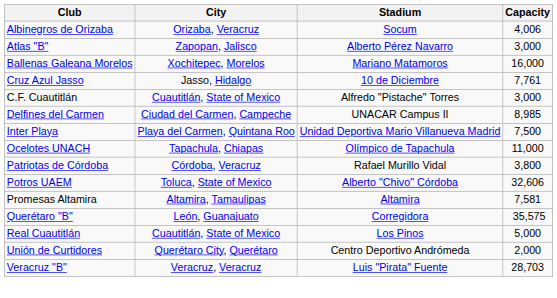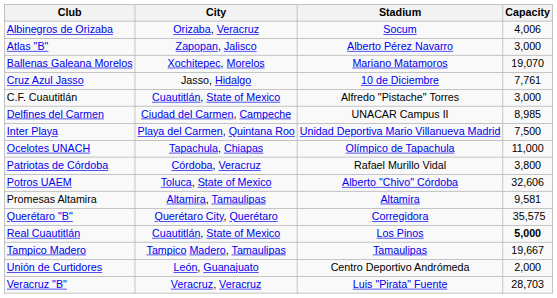 <table class="wikitable sortable" style="text-align: center;">
 <tr>
 <th>Club</th>
 <th>City</th>
 <th>Stadium</th>
 <th>Capacity</th>
 </tr>
 <tr>
 <td align="left"><a href='#'>Albinegros de Orizaba</a></td>
 <td><a href='#'>Orizaba</a>, <a href='#'>Veracruz</a></td>
 <td><a href='#'>Socum</a></td>
 <td>4,006</td>
 </tr>
 <tr>
 <td align="left"><a href='#'>Atlas "B"</a></td>
 <td><a href='#'>Zapopan</a>, <a href='#'>Jalisco</a></td>
 <td><a href='#'>Alberto Pérez Navarro</a></td>
 <td>3,000</td>
 </tr>
 <tr>
 <td align="left"><a href='#'>Ballenas Galeana Morelos</a></td>
 <td><a href='#'>Xochitepec</a>, <a href='#'>Morelos</a></td>
 <td><a href='#'>Mariano Matamoros</a></td>
-<td>16,000</td>
+<td>19,070</td>
 </tr>
 <tr>
 <td align="left"><a href='#'>Cruz Azul Jasso</a></td>
 <td>Jasso, <a href='#'>Hidalgo</a></td>
 <td><a href='#'>10 de Diciembre</a></td>
 <td>7,761</td>
 </tr>
 <tr>
 <td align="left">C.F. Cuautitlán</td>
 <td><a href='#'>Cuautitlán</a>, <a href='#'>State of Mexico</a></td>
 <td>Alfredo "Pistache" Torres</td>
 <td>3,000</td>
 </tr>
 <tr>
 <td align="left"><a href='#'>Delfines del Carmen</a></td>
 <td><a href='#'>Ciudad del Carmen</a>, <a href='#'>Campeche</a></td>
 <td>UNACAR Campus II</td>
 <td>8,985</td>
 </tr>
 <tr>
 <td align="left"><a href='#'>Inter Playa</a></td>
 <td><a href='#'>Playa del Carmen</a>, <a href='#'>Quintana Roo</a></td>
 <td><a href='#'>Unidad Deportiva Mario Villanueva Madrid</a></td>
 <td>7,500</td>
 </tr>
 <tr>
 <td align="left"><a href='#'>Ocelotes UNACH</a></td>
 <td><a href='#'>Tapachula</a>, <a href='#'>Chiapas</a></td>
 <td><a href='#'>Olímpico de Tapachula</a></td>
 <td>11,000</td>
 </tr>
 <tr>
 <td align="left"><a href='#'>Patriotas de Córdoba</a></td>
 <td><a href='#'>Córdoba</a>, <a href='#'>Veracruz</a></td>
 <td>Rafael Murillo Vidal</td>
 <td>3,800</td>
 </tr>
 <tr>
 <td align="left"><a href='#'>Potros UAEM</a></td>
 <td><a href='#'>Toluca</a>, <a href='#'>State of Mexico</a></td>
 <td><a href='#'>Alberto "Chivo" Córdoba</a></td>
 <td>32,606</td>
 </tr>
 <tr>
 <td align="left">Promesas Altamira</td>
 <td> <a href='#'>Altamira</a>, <a href='#'>Tamaulipas</a> </td>
 <td><a href='#'>Altamira</a></td>
-<td>7,581</td>
+<td>9,581</td>
 </tr>
 <tr>
 <td align="left"><a href='#'>Querétaro "B"</a></td>
-<td><a href='#'>León</a>, <a href='#'>Guanajuato</a></td>
+<td> <a href='#'>Querétaro City</a>, <a href='#'>Querétaro</a> </td>
 <td> <a href='#'>Corregidora</a> </td>
 <td> 35,575</td>
 </tr>
 <tr>
 <td align="left"><a href='#'>Real Cuautitlán</a></td>
 <td><a href='#'>Cuautitlán</a>, <a href='#'>State of Mexico</a></td>
 <td><a href='#'>Los Pinos</a></td>
-<td>5,000</td>
+<td><strong>5,000</strong></td>
+</tr>
+<tr>
+<td align="left"><a href='#'>Tampico Madero</a></td>
+<td><a href='#'>Tampico</a> <a href='#'>Madero</a>, <a href='#'>Tamaulipas</a></td>
+<td><a href='#'>Tamaulipas</a></td>
+<td>19,667</td>
 </tr>
 <tr>
 <td align="left"><a href='#'>Unión de Curtidores</a></td>
-<td> <a href='#'>Querétaro City</a>, <a href='#'>Querétaro</a> </td>
+<td><a href='#'>León</a>, <a href='#'>Guanajuato</a></td>
 <td>Centro Deportivo Andrómeda</td>
 <td>2,000</td>
 </tr>
 <tr>
 <td align="left"><a href='#'>Veracruz "B"</a></td>
 <td><a href='#'>Veracruz</a>, <a href='#'>Veracruz</a></td>
 <td><a href='#'>Luis "Pirata" Fuente</a></td>
 <td>28,703</td>
 </tr>
 </table>
